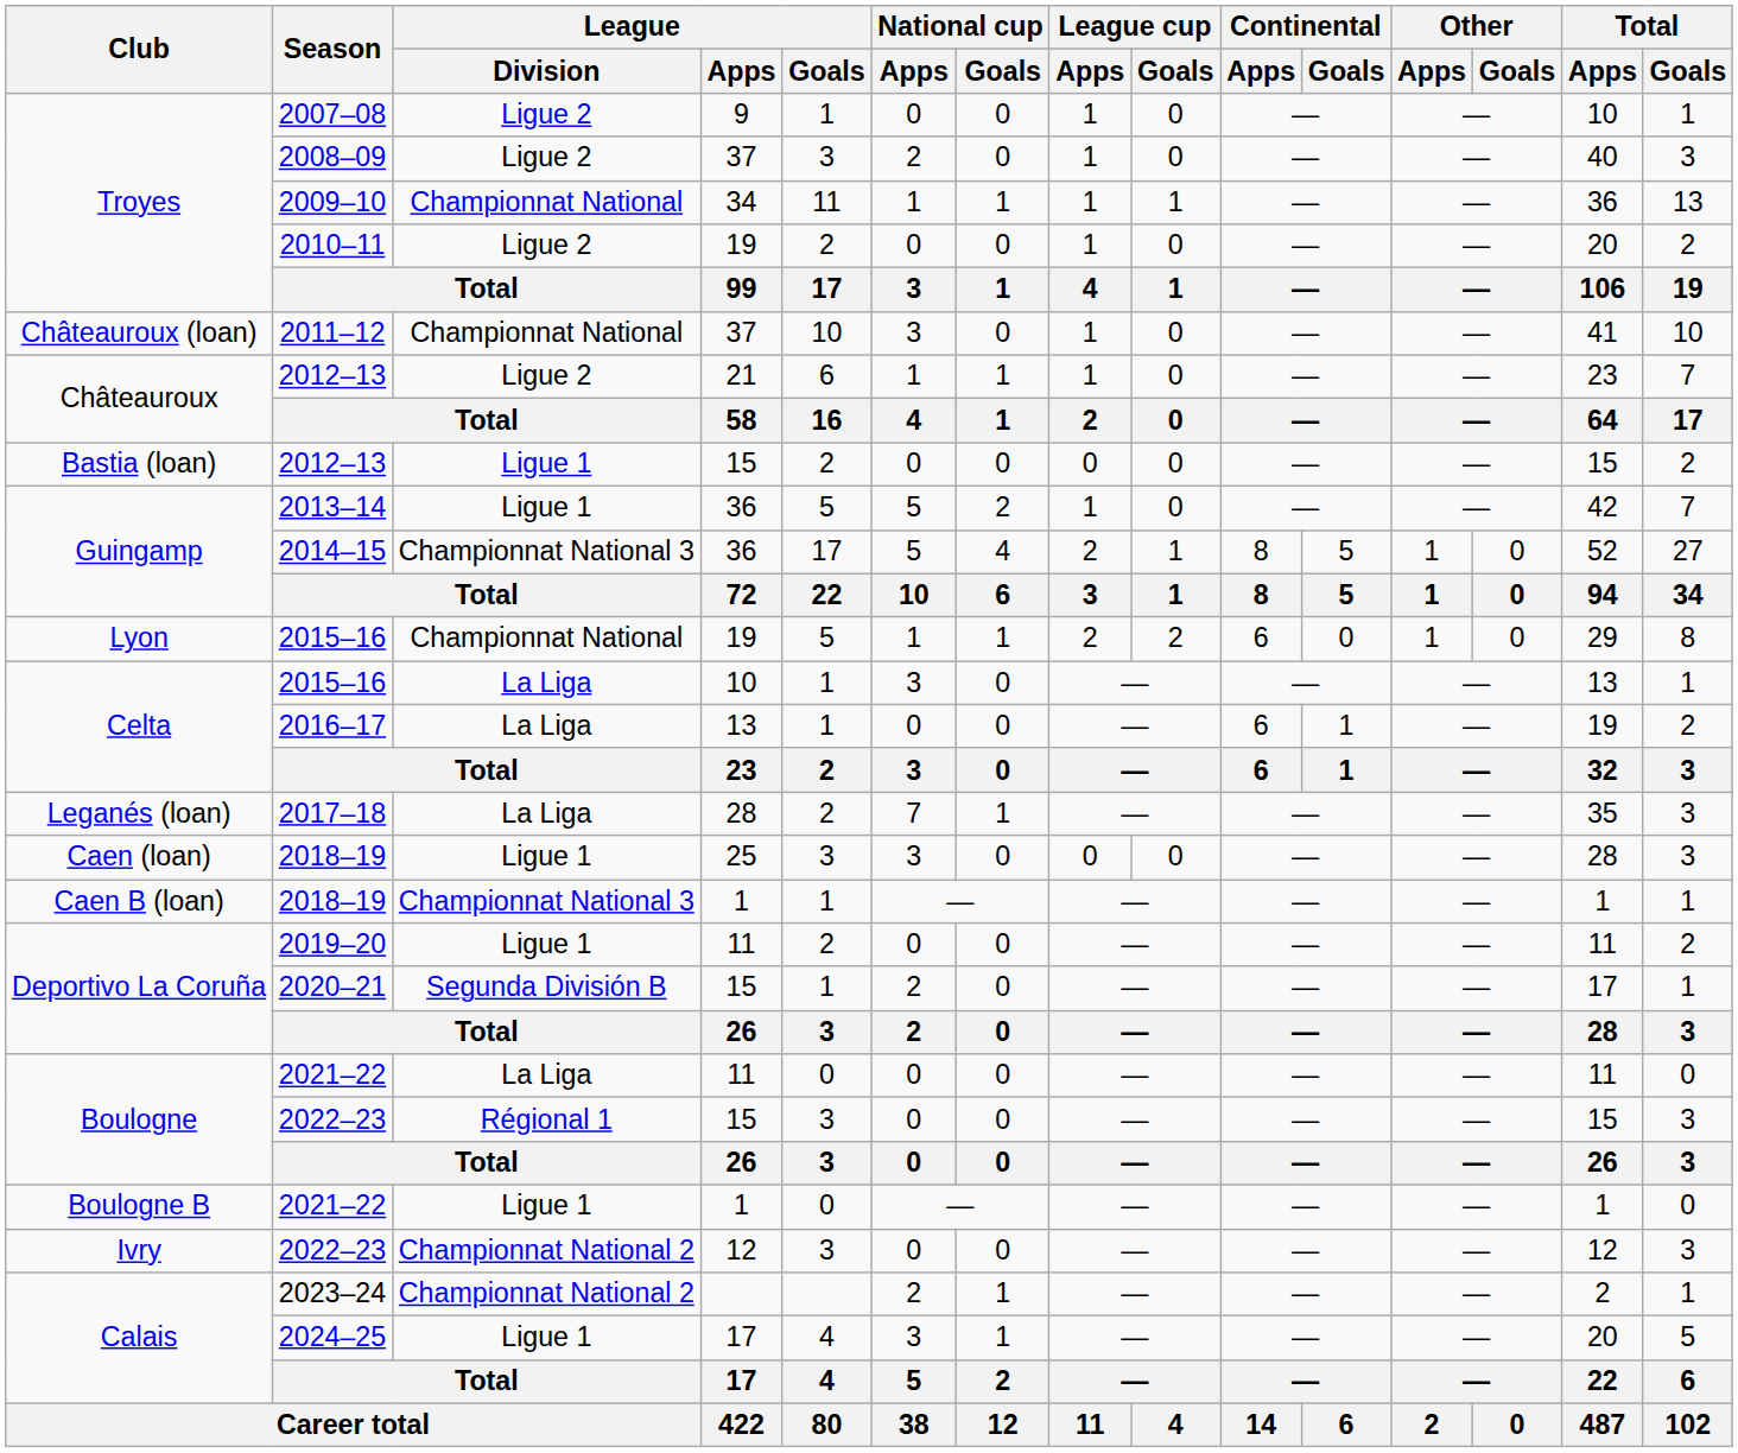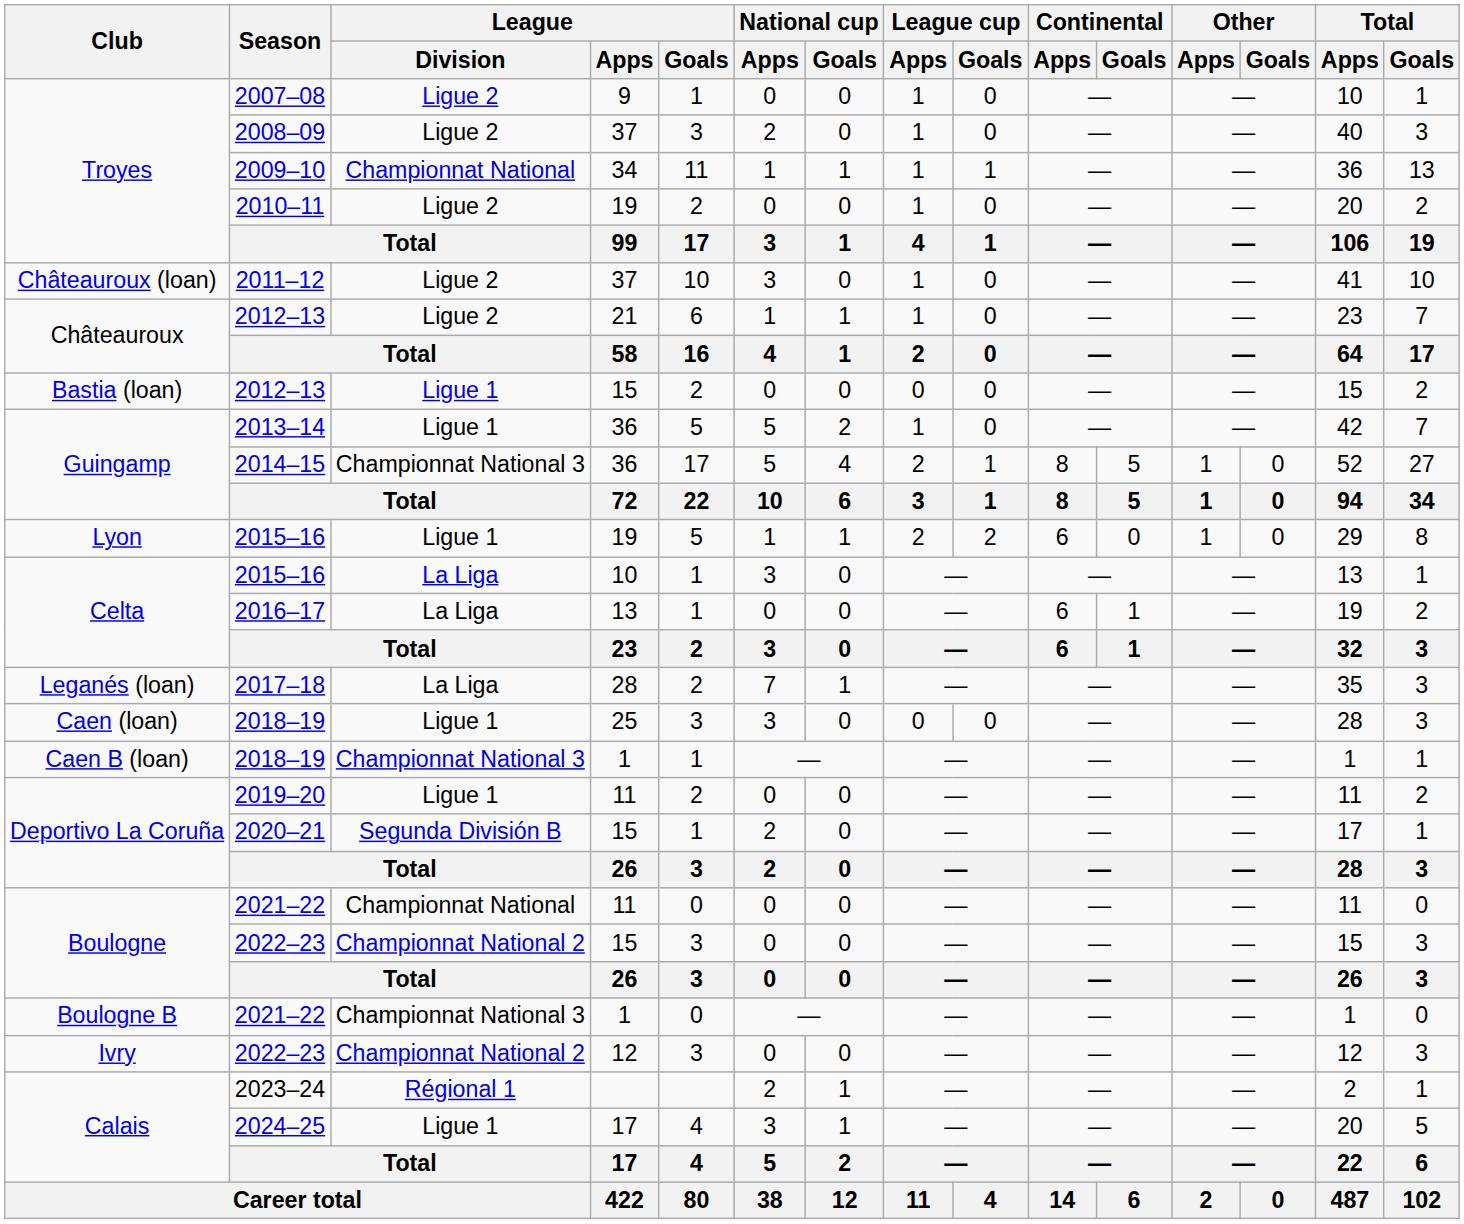 <table class="wikitable" style="text-align:center">
 <tr>
 <th rowspan="2">Club</th>
 <th rowspan="2">Season</th>
 <th colspan="3">League</th>
 <th colspan="2">National cup</th>
 <th colspan="2">League cup</th>
 <th colspan="2">Continental</th>
 <th colspan="2">Other</th>
 <th colspan="2">Total</th>
 </tr>
 <tr>
 <th>Division</th>
 <th>Apps</th>
 <th>Goals</th>
 <th>Apps</th>
 <th>Goals</th>
 <th>Apps</th>
 <th>Goals</th>
 <th>Apps</th>
 <th>Goals</th>
 <th>Apps</th>
 <th>Goals</th>
 <th>Apps</th>
 <th>Goals</th>
 </tr>
 <tr>
 <td rowspan="5"><a href='#'>Troyes</a></td>
 <td><a href='#'>2007–08</a></td>
 <td><a href='#'>Ligue 2</a></td>
 <td>9</td>
 <td>1</td>
 <td>0</td>
 <td>0</td>
 <td>1</td>
 <td>0</td>
 <td colspan="2">—</td>
 <td colspan="2">—</td>
 <td>10</td>
 <td>1</td>
 </tr>
 <tr>
 <td><a href='#'>2008–09</a></td>
 <td>Ligue 2</td>
 <td>37</td>
 <td>3</td>
 <td>2</td>
 <td>0</td>
 <td>1</td>
 <td>0</td>
 <td colspan="2">—</td>
 <td colspan="2">—</td>
 <td>40</td>
 <td>3</td>
 </tr>
 <tr>
 <td><a href='#'>2009–10</a></td>
 <td><a href='#'>Championnat National</a></td>
 <td>34</td>
 <td>11</td>
 <td>1</td>
 <td>1</td>
 <td>1</td>
 <td>1</td>
 <td colspan="2">—</td>
 <td colspan="2">—</td>
 <td>36</td>
 <td>13</td>
 </tr>
 <tr>
 <td><a href='#'>2010–11</a></td>
 <td>Ligue 2</td>
 <td>19</td>
 <td>2</td>
 <td>0</td>
 <td>0</td>
 <td>1</td>
 <td>0</td>
 <td colspan="2">—</td>
 <td colspan="2">—</td>
 <td>20</td>
 <td>2</td>
 </tr>
 <tr>
 <th colspan="2">Total</th>
 <th>99</th>
 <th>17</th>
 <th>3</th>
 <th>1</th>
 <th>4</th>
 <th>1</th>
 <th colspan="2">—</th>
 <th colspan="2">—</th>
 <th>106</th>
 <th>19</th>
 </tr>
 <tr>
 <td><a href='#'>Châteauroux</a> (loan)</td>
 <td><a href='#'>2011–12</a></td>
-<td>Championnat National</td>
+<td>Ligue 2</td>
 <td>37</td>
 <td>10</td>
 <td>3</td>
 <td>0</td>
 <td>1</td>
 <td>0</td>
 <td colspan="2">—</td>
 <td colspan="2">—</td>
 <td>41</td>
 <td>10</td>
 </tr>
 <tr>
 <td rowspan="2">Châteauroux</td>
 <td><a href='#'>2012–13</a></td>
 <td>Ligue 2</td>
 <td>21</td>
 <td>6</td>
 <td>1</td>
 <td>1</td>
 <td>1</td>
 <td>0</td>
 <td colspan="2">—</td>
 <td colspan="2">—</td>
 <td>23</td>
 <td>7</td>
 </tr>
 <tr>
 <th colspan="2">Total</th>
 <th>58</th>
 <th>16</th>
 <th>4</th>
 <th>1</th>
 <th>2</th>
 <th>0</th>
 <th colspan="2">—</th>
 <th colspan="2">—</th>
 <th>64</th>
 <th>17</th>
 </tr>
 <tr>
 <td><a href='#'>Bastia</a> (loan)</td>
 <td><a href='#'>2012–13</a></td>
 <td><a href='#'>Ligue 1</a></td>
 <td>15</td>
 <td>2</td>
 <td>0</td>
 <td>0</td>
 <td>0</td>
 <td>0</td>
 <td colspan="2">—</td>
 <td colspan="2">—</td>
 <td>15</td>
 <td>2</td>
 </tr>
 <tr>
 <td rowspan="3"><a href='#'>Guingamp</a></td>
 <td><a href='#'>2013–14</a></td>
 <td>Ligue 1</td>
 <td>36</td>
 <td>5</td>
 <td>5</td>
 <td>2</td>
 <td>1</td>
 <td>0</td>
 <td colspan="2">—</td>
 <td colspan="2">—</td>
 <td>42</td>
 <td>7</td>
 </tr>
 <tr>
 <td><a href='#'>2014–15</a></td>
 <td>Championnat National 3</td>
 <td>36</td>
 <td>17</td>
 <td>5</td>
 <td>4</td>
 <td>2</td>
 <td>1</td>
 <td>8</td>
 <td>5</td>
 <td>1</td>
 <td>0</td>
 <td>52</td>
 <td>27</td>
 </tr>
 <tr>
 <th colspan="2">Total</th>
 <th>72</th>
 <th>22</th>
 <th>10</th>
 <th>6</th>
 <th>3</th>
 <th>1</th>
 <th>8</th>
 <th>5</th>
 <th>1</th>
 <th>0</th>
 <th>94</th>
 <th>34</th>
 </tr>
 <tr>
 <td><a href='#'>Lyon</a></td>
 <td><a href='#'>2015–16</a></td>
-<td>Championnat National</td>
+<td>Ligue 1</td>
 <td>19</td>
 <td>5</td>
 <td>1</td>
 <td>1</td>
 <td>2</td>
 <td>2</td>
 <td>6</td>
 <td>0</td>
 <td>1</td>
 <td>0</td>
 <td>29</td>
 <td>8</td>
 </tr>
 <tr>
 <td rowspan="3"><a href='#'>Celta</a></td>
 <td><a href='#'>2015–16</a></td>
 <td><a href='#'>La Liga</a></td>
 <td>10</td>
 <td>1</td>
 <td>3</td>
 <td>0</td>
 <td colspan="2">—</td>
 <td colspan="2">—</td>
 <td colspan="2">—</td>
 <td>13</td>
 <td>1</td>
 </tr>
 <tr>
 <td><a href='#'>2016–17</a></td>
 <td>La Liga</td>
 <td>13</td>
 <td>1</td>
 <td>0</td>
 <td>0</td>
 <td colspan="2">—</td>
 <td>6</td>
 <td>1</td>
 <td colspan="2">—</td>
 <td>19</td>
 <td>2</td>
 </tr>
 <tr>
 <th colspan="2">Total</th>
 <th>23</th>
 <th>2</th>
 <th>3</th>
 <th>0</th>
 <th colspan="2">—</th>
 <th>6</th>
 <th>1</th>
 <th colspan="2">—</th>
 <th>32</th>
 <th>3</th>
 </tr>
 <tr>
 <td><a href='#'>Leganés</a> (loan)</td>
 <td><a href='#'>2017–18</a></td>
 <td>La Liga</td>
 <td>28</td>
 <td>2</td>
 <td>7</td>
 <td>1</td>
 <td colspan="2">—</td>
 <td colspan="2">—</td>
 <td colspan="2">—</td>
 <td>35</td>
 <td>3</td>
 </tr>
 <tr>
 <td><a href='#'>Caen</a> (loan)</td>
 <td><a href='#'>2018–19</a></td>
 <td>Ligue 1</td>
 <td>25</td>
 <td>3</td>
 <td>3</td>
 <td>0</td>
 <td>0</td>
 <td>0</td>
 <td colspan="2">—</td>
 <td colspan="2">—</td>
 <td>28</td>
 <td>3</td>
 </tr>
 <tr>
 <td><a href='#'>Caen B</a> (loan)</td>
 <td><a href='#'>2018–19</a></td>
 <td><a href='#'>Championnat National 3</a></td>
 <td>1</td>
 <td>1</td>
 <td colspan="2">—</td>
 <td colspan="2">—</td>
 <td colspan="2">—</td>
 <td colspan="2">—</td>
 <td>1</td>
 <td>1</td>
 </tr>
 <tr>
 <td rowspan="3"><a href='#'>Deportivo La Coruña</a></td>
 <td><a href='#'>2019–20</a></td>
 <td>Ligue 1</td>
 <td>11</td>
 <td>2</td>
 <td>0</td>
 <td>0</td>
 <td colspan="2">—</td>
 <td colspan="2">—</td>
 <td colspan="2">—</td>
 <td>11</td>
 <td>2</td>
 </tr>
 <tr>
 <td><a href='#'>2020–21</a></td>
 <td><a href='#'>Segunda División B</a></td>
 <td>15</td>
 <td>1</td>
 <td>2</td>
 <td>0</td>
 <td colspan="2">—</td>
 <td colspan="2">—</td>
 <td colspan="2">—</td>
 <td>17</td>
 <td>1</td>
 </tr>
 <tr>
 <th colspan="2">Total</th>
 <th>26</th>
 <th>3</th>
 <th>2</th>
 <th>0</th>
 <th colspan="2">—</th>
 <th colspan="2">—</th>
 <th colspan="2">—</th>
 <th>28</th>
 <th>3</th>
 </tr>
 <tr>
 <td rowspan="3"><a href='#'>Boulogne</a></td>
 <td><a href='#'>2021–22</a></td>
-<td>La Liga</td>
+<td>Championnat National</td>
 <td>11</td>
 <td>0</td>
 <td>0</td>
 <td>0</td>
 <td colspan="2">—</td>
 <td colspan="2">—</td>
 <td colspan="2">—</td>
 <td>11</td>
 <td>0</td>
 </tr>
 <tr>
 <td><a href='#'>2022–23</a></td>
-<td><a href='#'>Régional 1</a></td>
+<td><a href='#'>Championnat National 2</a></td>
 <td>15</td>
 <td>3</td>
 <td>0</td>
 <td>0</td>
 <td colspan="2">—</td>
 <td colspan="2">—</td>
 <td colspan="2">—</td>
 <td>15</td>
 <td>3</td>
 </tr>
 <tr>
 <th colspan="2">Total</th>
 <th>26</th>
 <th>3</th>
 <th>0</th>
 <th>0</th>
 <th colspan="2">—</th>
 <th colspan="2">—</th>
 <th colspan="2">—</th>
 <th>26</th>
 <th>3</th>
 </tr>
 <tr>
 <td><a href='#'>Boulogne B</a></td>
 <td><a href='#'>2021–22</a></td>
-<td>Ligue 1</td>
+<td>Championnat National 3</td>
 <td>1</td>
 <td>0</td>
 <td colspan="2">—</td>
 <td colspan="2">—</td>
 <td colspan="2">—</td>
 <td colspan="2">—</td>
 <td>1</td>
 <td>0</td>
 </tr>
 <tr>
 <td><a href='#'>Ivry</a></td>
 <td><a href='#'>2022–23</a></td>
 <td><a href='#'>Championnat National 2</a></td>
 <td>12</td>
 <td>3</td>
 <td>0</td>
 <td>0</td>
 <td colspan="2">—</td>
 <td colspan="2">—</td>
 <td colspan="2">—</td>
 <td>12</td>
 <td>3</td>
 </tr>
 <tr>
 <td rowspan="3"><a href='#'>Calais</a></td>
 <td>2023–24</td>
-<td><a href='#'>Championnat National 2</a></td>
+<td><a href='#'>Régional 1</a></td>
 <td></td>
 <td></td>
 <td>2</td>
 <td>1</td>
 <td colspan="2">—</td>
 <td colspan="2">—</td>
 <td colspan="2">—</td>
 <td>2</td>
 <td>1</td>
 </tr>
 <tr>
 <td><a href='#'>2024–25</a></td>
 <td>Ligue 1</td>
 <td>17</td>
 <td>4</td>
 <td>3</td>
 <td>1</td>
 <td colspan="2">—</td>
 <td colspan="2">—</td>
 <td colspan="2">—</td>
 <td>20</td>
 <td>5</td>
 </tr>
 <tr>
 <th colspan="2">Total</th>
 <th>17</th>
 <th>4</th>
 <th>5</th>
 <th>2</th>
 <th colspan="2">—</th>
 <th colspan="2">—</th>
 <th colspan="2">—</th>
 <th>22</th>
 <th>6</th>
 </tr>
 <tr>
 <th colspan="3">Career total</th>
 <th>422</th>
 <th>80</th>
 <th>38</th>
 <th>12</th>
 <th>11</th>
 <th>4</th>
 <th>14</th>
 <th>6</th>
 <th>2</th>
 <th>0</th>
 <th>487</th>
 <th>102</th>
 </tr>
 </table>
